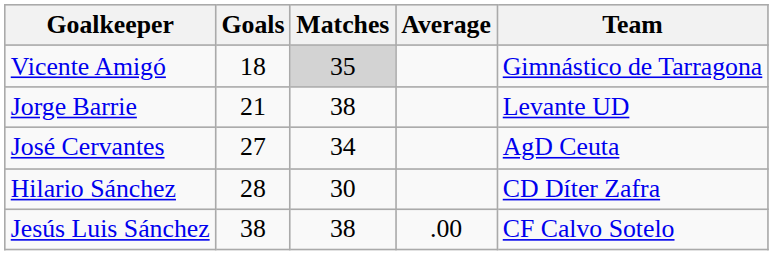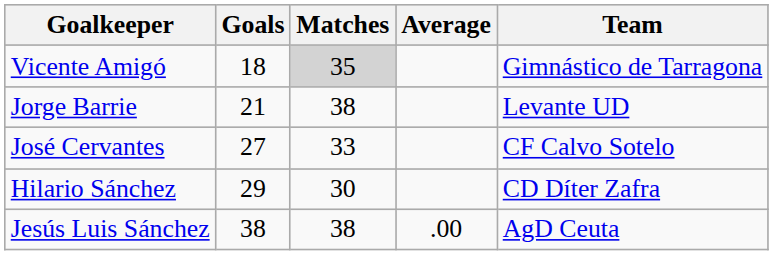 <table class="wikitable sortable">
 <tr>
 <th>Goalkeeper</th>
 <th>Goals</th>
 <th>Matches</th>
 <th>Average</th>
 <th>Team</th>
 </tr>
 <tr>
 <td> <a href='#'>Vicente Amigó</a></td>
 <td style="text-align:center;">18</td>
 <td style="background: lightgrey; text-align:center;">35</td>
 <td style="text-align:center;"></td>
 <td><a href='#'>Gimnástico de Tarragona</a></td>
 </tr>
 <tr>
 <td> <a href='#'>Jorge Barrie</a></td>
 <td style="text-align:center;">21</td>
 <td style="text-align:center;">38</td>
 <td style="text-align:center;"></td>
 <td><a href='#'>Levante UD</a></td>
 </tr>
 <tr>
 <td> <a href='#'>José Cervantes</a></td>
 <td style="text-align:center;">27</td>
-<td style="text-align:center;">34</td>
+<td style="text-align:center;">33</td>
 <td style="text-align:center;"></td>
-<td><a href='#'>AgD Ceuta</a></td>
+<td><a href='#'>CF Calvo Sotelo</a></td>
 </tr>
 <tr>
 <td> <a href='#'>Hilario Sánchez</a></td>
-<td style="text-align:center;">28</td>
+<td style="text-align:center;">29</td>
 <td style="text-align:center;">30</td>
 <td style="text-align:center;"></td>
 <td><a href='#'>CD Díter Zafra</a></td>
 </tr>
 <tr>
 <td> <a href='#'>Jesús Luis Sánchez</a></td>
 <td style="text-align:center;">38</td>
 <td style="text-align:center;">38</td>
 <td style="text-align:center;">.00</td>
-<td><a href='#'>CF Calvo Sotelo</a></td>
+<td><a href='#'>AgD Ceuta</a></td>
 </tr>
 </table>
